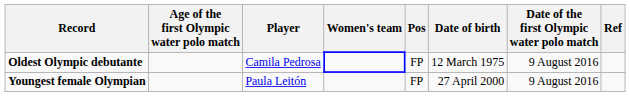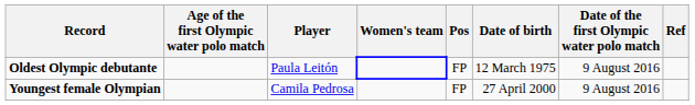 <table class="wikitable" style="text-align: left; font-size: 90%; margin-left: 1em;">
 <tr>
 <th>Record</th>
 <th>Age of the<br>first Olympic<br>water polo match</th>
 <th>Player</th>
 <th>Women's team</th>
 <th>Pos</th>
 <th>Date of birth</th>
 <th>Date of the<br>first Olympic<br>water polo match</th>
 <th>Ref</th>
 </tr>
 <tr>
 <td><strong>Oldest Olympic debutante</strong></td>
 <td></td>
-<td><a href='#'>Camila Pedrosa</a></td>
+<td><a href='#'>Paula Leitón</a></td>
 <td style="border: 2px solid blue;"></td>
 <td style="text-align: center;">FP</td>
 <td style="text-align: right;">12 March 1975</td>
 <td style="text-align: right;">9 August 2016</td>
 <td style="text-align: center;"></td>
 </tr>
 <tr>
 <td><strong>Youngest female Olympian</strong></td>
 <td></td>
-<td><a href='#'>Paula Leitón</a></td>
+<td><a href='#'>Camila Pedrosa</a></td>
 <td></td>
 <td style="text-align: center;">FP</td>
 <td style="text-align: right;">27 April 2000</td>
 <td style="text-align: right;">9 August 2016</td>
 <td style="text-align: center;"></td>
 </tr>
 </table>
